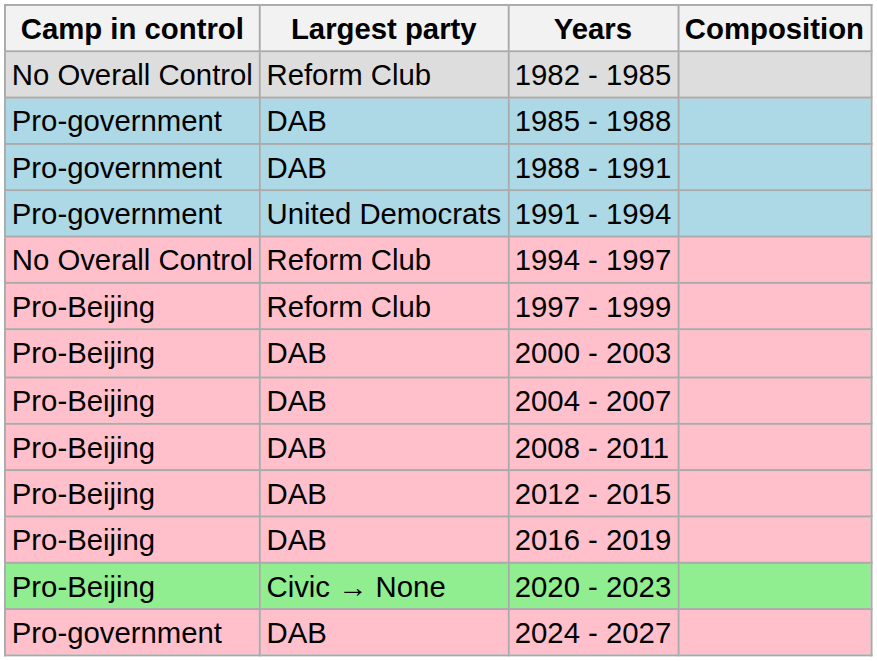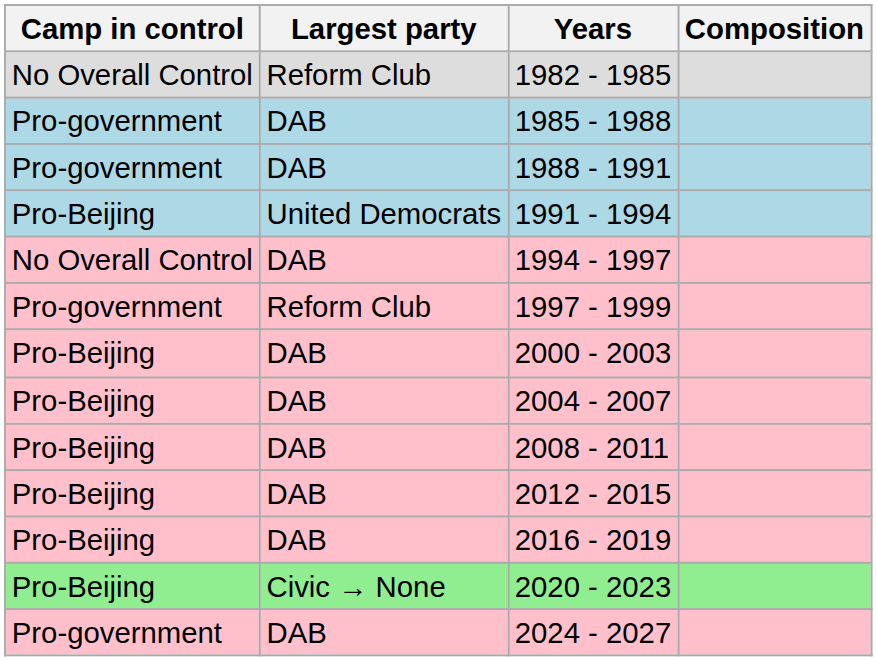 <table class="wikitable" style="font-size: 95%;">
 <tr>
 <th>Camp in control</th>
 <th>Largest party</th>
 <th>Years</th>
 <th>Composition</th>
 </tr>
 <tr ! style="background-color: #DDDDDD">
 <td>No Overall Control</td>
 <td>Reform Club</td>
 <td>1982 - 1985</td>
 <td></td>
 </tr>
 <tr ! style="background-color: LightBlue">
 <td>Pro-government</td>
 <td>DAB</td>
 <td>1985 - 1988</td>
 <td></td>
 </tr>
 <tr ! style="background-color: LightBlue">
 <td>Pro-government</td>
 <td>DAB</td>
 <td>1988 - 1991</td>
 <td></td>
 </tr>
 <tr ! style="background-color: LightBlue">
-<td>Pro-government</td>
+<td>Pro-Beijing</td>
 <td>United Democrats</td>
 <td>1991 - 1994</td>
 <td></td>
 </tr>
 <tr ! style="background-color: Pink">
 <td>No Overall Control</td>
-<td>Reform Club</td>
+<td>DAB</td>
 <td>1994 - 1997</td>
 <td></td>
 </tr>
 <tr ! style="background-color: Pink">
-<td>Pro-Beijing</td>
+<td>Pro-government</td>
 <td>Reform Club</td>
 <td>1997 - 1999</td>
 <td></td>
 </tr>
 <tr ! style="background-color: Pink">
 <td>Pro-Beijing</td>
 <td>DAB</td>
 <td>2000 - 2003</td>
 <td></td>
 </tr>
 <tr ! style="background-color: Pink">
 <td>Pro-Beijing</td>
 <td>DAB</td>
 <td>2004 - 2007</td>
 <td></td>
 </tr>
 <tr ! style="background-color: Pink">
 <td>Pro-Beijing</td>
 <td>DAB</td>
 <td>2008 - 2011</td>
 <td></td>
 </tr>
 <tr ! style="background-color: Pink">
 <td>Pro-Beijing</td>
 <td>DAB</td>
 <td>2012 - 2015</td>
 <td></td>
 </tr>
 <tr ! style="background-color: Pink">
 <td>Pro-Beijing</td>
 <td>DAB</td>
 <td>2016 - 2019</td>
 <td></td>
 </tr>
 <tr ! style="background-color: LightGreen">
 <td>Pro-Beijing</td>
 <td>Civic → None</td>
 <td>2020 - 2023</td>
 <td></td>
 </tr>
 <tr ! style="background-color: Pink">
 <td>Pro-government</td>
 <td>DAB</td>
 <td>2024 - 2027</td>
 <td></td>
 </tr>
 </table>
